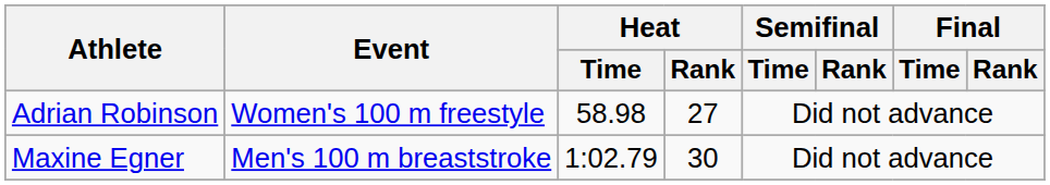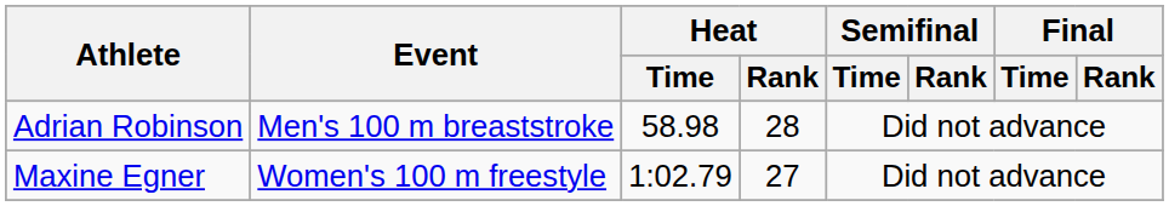 <table class=wikitable style="font-size:90%">
 <tr>
 <th rowspan="2">Athlete</th>
 <th rowspan="2">Event</th>
 <th colspan="2">Heat</th>
 <th colspan="2">Semifinal</th>
 <th colspan="2">Final</th>
 </tr>
 <tr style="font-size:95%">
 <th>Time</th>
 <th>Rank</th>
 <th>Time</th>
 <th>Rank</th>
 <th>Time</th>
 <th>Rank</th>
 </tr>
 <tr align=center>
 <td align=left><a href='#'>Adrian Robinson</a></td>
-<td align=left><a href='#'>Women's 100 m freestyle</a></td>
+<td align=left><a href='#'>Men's 100 m breaststroke</a></td>
 <td>58.98</td>
-<td>27</td>
+<td>28</td>
 <td colspan=4>Did not advance</td>
 </tr>
 <tr align=center>
 <td align=left><a href='#'>Maxine Egner</a></td>
-<td align=left><a href='#'>Men's 100 m breaststroke</a></td>
+<td align=left><a href='#'>Women's 100 m freestyle</a></td>
 <td>1:02.79</td>
-<td>30</td>
+<td>27</td>
 <td colspan=4>Did not advance</td>
 </tr>
 </table>
